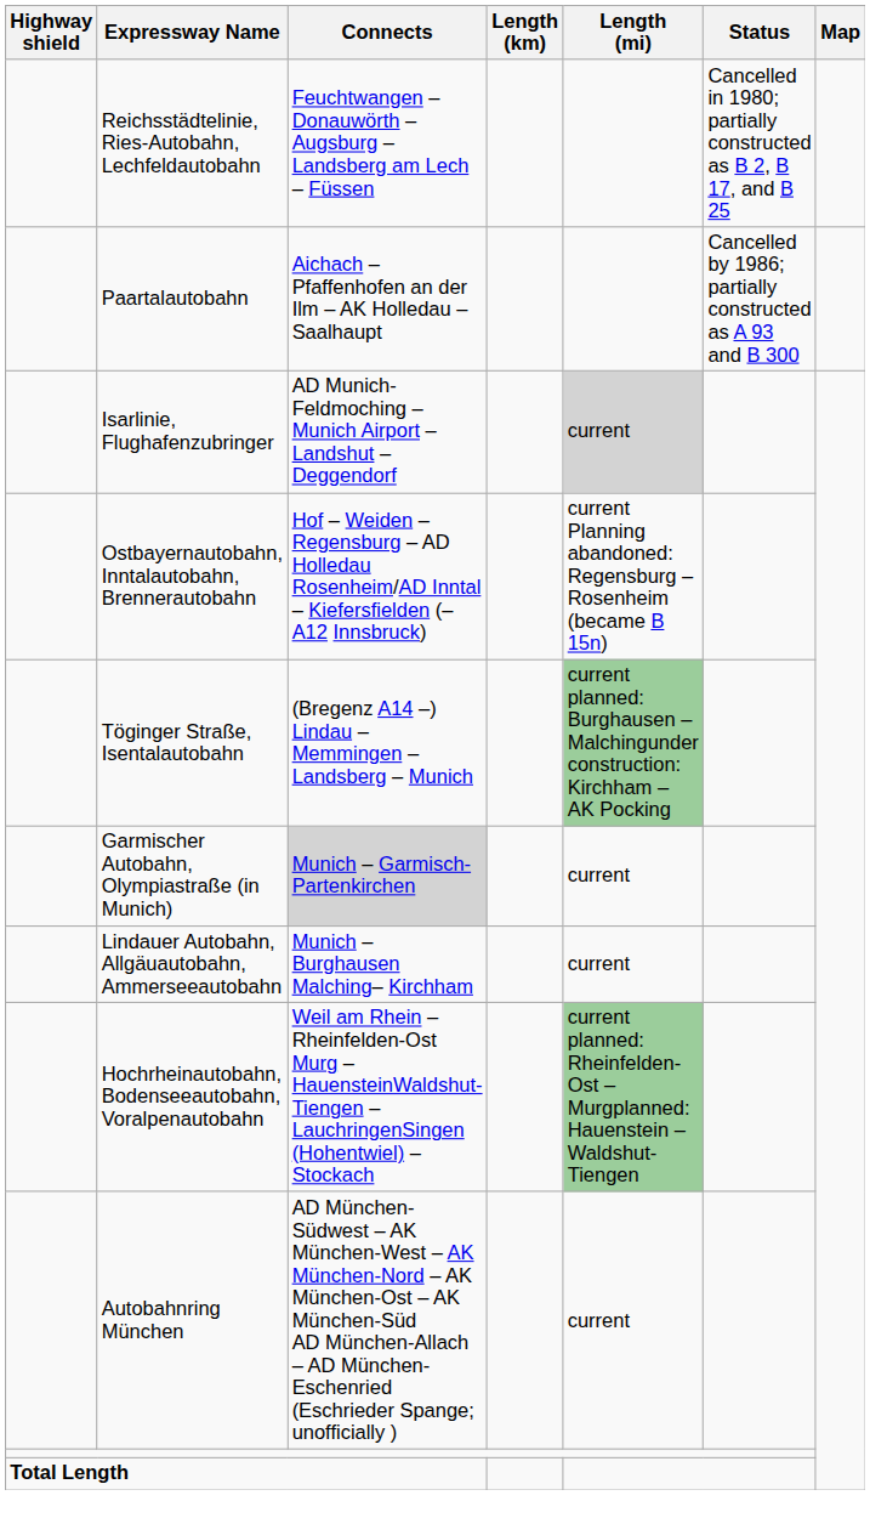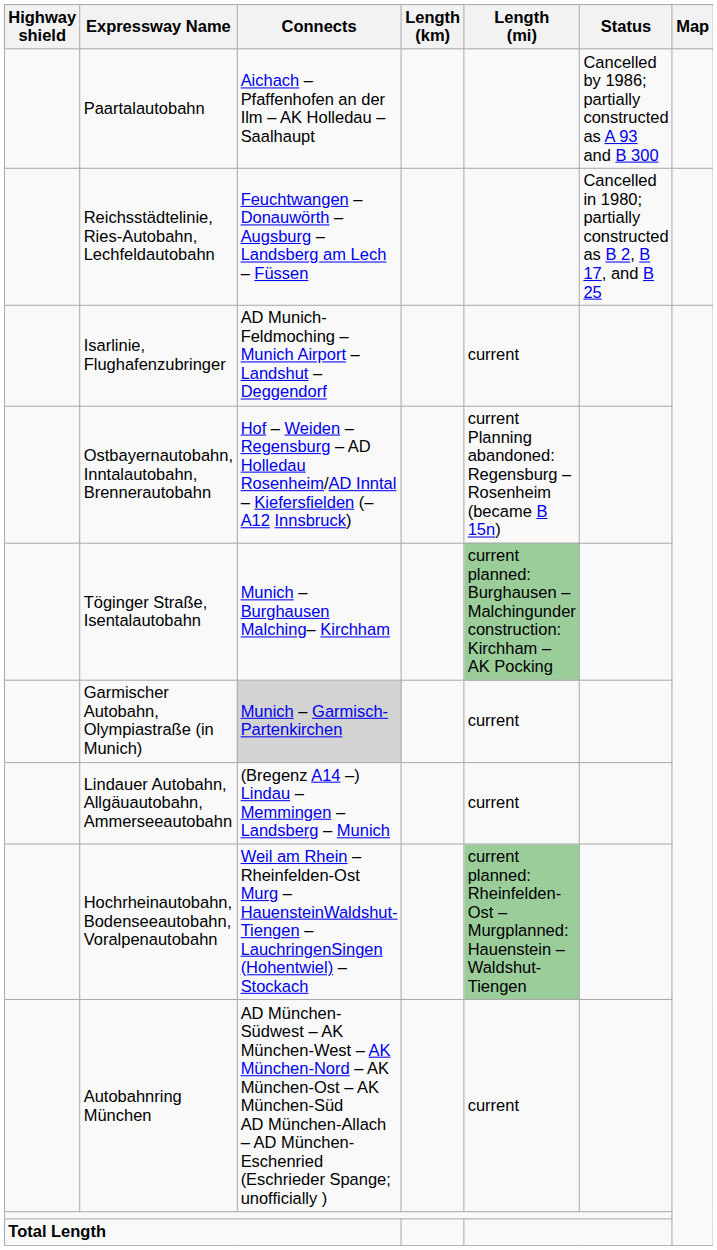 <table class="wikitable">
 <tr>
 <th style="width:10%;">Highway shield</th>
 <th style="width:15%;">Expressway Name</th>
 <th style="width:43%;">Connects</th>
 <th style="width:5%;">Length<br>(km)</th>
 <th style="width:5%;">Length<br>(mi)</th>
 <th style="width:25%;">Status</th>
 <th style="width:100px;">Map</th>
 </tr>
 <tr>
 <td></td>
+<td>Paartalautobahn</td>
+<td><a href='#'>Aichach</a> – Pfaffenhofen an der Ilm – AK Holledau – Saalhaupt</td>
+<td></td>
+<td></td>
+<td>Cancelled by 1986;<br>partially constructed as <a href='#'>A 93</a> and <a href='#'>B 300</a></td>
+<td></td>
+</tr>
+<tr>
+<td></td>
 <td>Reichsstädtelinie, Ries-Autobahn, Lechfeldautobahn</td>
 <td><a href='#'>Feuchtwangen</a> – <a href='#'>Donauwörth</a> – <a href='#'>Augsburg</a> – <a href='#'>Landsberg am Lech</a> – <a href='#'>Füssen</a></td>
 <td></td>
 <td></td>
 <td>Cancelled in 1980;<br>partially constructed as <a href='#'>B 2</a>, <a href='#'>B 17</a>, and <a href='#'>B 25</a></td>
 <td></td>
 </tr>
 <tr>
 <td></td>
-<td>Paartalautobahn</td>
-<td><a href='#'>Aichach</a> – Pfaffenhofen an der Ilm – AK Holledau – Saalhaupt</td>
-<td></td>
-<td></td>
-<td>Cancelled by 1986;<br>partially constructed as <a href='#'>A 93</a> and <a href='#'>B 300</a></td>
-<td></td>
-</tr>
-<tr>
-<td></td>
 <td>Isarlinie, Flughafenzubringer</td>
 <td>AD Munich-Feldmoching – <a href='#'>Munich Airport</a> – <a href='#'>Landshut</a> – <a href='#'>Deggendorf</a></td>
 <td></td>
-<td style="background: lightgrey;">current</td>
+<td>current</td>
 <td></td>
 </tr>
 <tr>
 <td></td>
 <td>Ostbayernautobahn, Inntalautobahn, Brennerautobahn</td>
 <td><a href='#'>Hof</a> – <a href='#'>Weiden</a> – <a href='#'>Regensburg</a> – AD <a href='#'>Holledau</a><br><a href='#'>Rosenheim</a>/<a href='#'>AD Inntal</a> – <a href='#'>Kiefersfielden</a> (– <a href='#'>A12</a> <a href='#'>Innsbruck</a>)</td>
 <td></td>
 <td>current<br>Planning abandoned: Regensburg – Rosenheim (became <a href='#'>B 15n</a>)</td>
 <td></td>
 </tr>
 <tr>
 <td></td>
 <td>Töginger Straße, Isentalautobahn</td>
-<td>(Bregenz <a href='#'>A14</a> –) <a href='#'>Lindau</a> – <a href='#'>Memmingen</a> – <a href='#'>Landsberg</a> – <a href='#'>Munich</a></td>
+<td><a href='#'>Munich</a> – <a href='#'>Burghausen</a><br><a href='#'>Malching</a>– <a href='#'>Kirchham</a></td>
 <td></td>
 <td style="background-color:#9BCD9B">current<br>planned: Burghausen – Malchingunder construction: Kirchham – AK Pocking</td>
 <td></td>
 </tr>
 <tr>
 <td></td>
 <td>Garmischer Autobahn, Olympiastraße (in Munich)</td>
 <td style="background: lightgrey;"><a href='#'>Munich</a> – <a href='#'>Garmisch-Partenkirchen</a></td>
 <td></td>
 <td>current</td>
 <td></td>
 </tr>
 <tr>
 <td></td>
 <td>Lindauer Autobahn, Allgäuautobahn, Ammerseeautobahn</td>
-<td><a href='#'>Munich</a> – <a href='#'>Burghausen</a><br><a href='#'>Malching</a>– <a href='#'>Kirchham</a></td>
+<td>(Bregenz <a href='#'>A14</a> –) <a href='#'>Lindau</a> – <a href='#'>Memmingen</a> – <a href='#'>Landsberg</a> – <a href='#'>Munich</a></td>
 <td></td>
 <td>current</td>
 <td></td>
 </tr>
 <tr>
 <td></td>
 <td>Hochrheinautobahn, Bodenseeautobahn, Voralpenautobahn</td>
 <td><a href='#'>Weil am Rhein</a> – Rheinfelden-Ost<br><a href='#'>Murg</a> – <a href='#'>Hauenstein</a><a href='#'>Waldshut-Tiengen</a> – <a href='#'>Lauchringen</a><a href='#'>Singen (Hohentwiel)</a> – <a href='#'>Stockach</a></td>
 <td></td>
 <td style="background-color:#9BCD9B">current<br>planned: Rheinfelden-Ost – Murgplanned: Hauenstein – Waldshut-Tiengen</td>
 <td></td>
 </tr>
 <tr>
 <td></td>
 <td>Autobahnring München</td>
 <td>AD München-Südwest – AK München-West – <a href='#'>AK München-Nord</a> – AK München-Ost – AK München-Süd<br>AD München-Allach – AD München-Eschenried (Eschrieder Spange; unofficially )</td>
 <td></td>
 <td>current</td>
 <td></td>
 </tr>
 <tr>
 <td colspan="6"></td>
 </tr>
 <tr style="font-weight:bold;">
 <td colspan="3">Total Length</td>
 <td></td>
 <td colspan="2"></td>
 </tr>
 </table>
